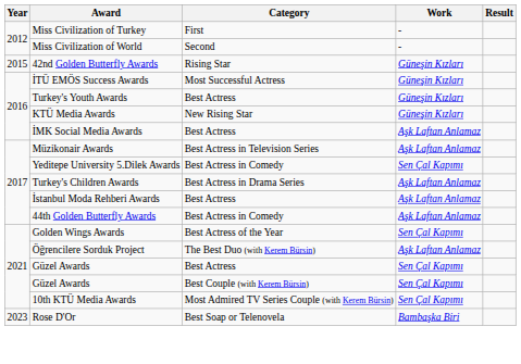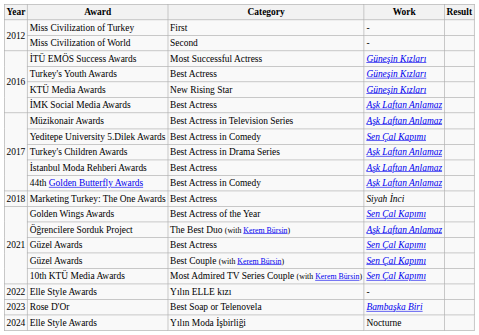 <table class="wikitable" style="font-size: 95%;">
 <tr>
 <th>Year</th>
 <th>Award</th>
 <th>Category</th>
 <th>Work</th>
 <th>Result</th>
 </tr>
 <tr>
 <td rowspan=2>2012</td>
 <td>Miss Civilization of Turkey</td>
 <td>First</td>
 <td>-</td>
 <td></td>
 </tr>
 <tr>
 <td>Miss Civilization of World</td>
 <td>Second</td>
 <td>-</td>
-<td></td>
-</tr>
-<tr>
-<td rowspan=1>2015</td>
-<td>42nd <a href='#'>Golden Butterfly Awards</a></td>
-<td>Rising Star</td>
-<td><em><a href='#'>Güneşin Kızları</a></em></td>
 <td></td>
 </tr>
 <tr>
 <td rowspan=4>2016</td>
 <td>İTÜ EMÖS Success Awards</td>
 <td>Most Successful Actress</td>
 <td><em><a href='#'>Güneşin Kızları</a></em></td>
 <td></td>
 </tr>
 <tr>
 <td>Turkey's Youth Awards</td>
 <td>Best Actress</td>
 <td><em><a href='#'>Güneşin Kızları</a></em></td>
 <td></td>
 </tr>
 <tr>
 <td>KTÜ Media Awards</td>
 <td>New Rising Star</td>
 <td><em><a href='#'>Güneşin Kızları</a></em></td>
 <td></td>
 </tr>
 <tr>
 <td>İMK Social Media Awards</td>
 <td>Best Actress</td>
 <td><em><a href='#'>Aşk Laftan Anlamaz</a></em></td>
 <td></td>
 </tr>
 <tr>
 <td rowspan=5>2017</td>
 <td>Müzikonair Awards</td>
 <td>Best Actress in Television Series</td>
 <td><em><a href='#'>Aşk Laftan Anlamaz</a></em></td>
 <td></td>
 </tr>
 <tr>
 <td>Yeditepe University 5.Dilek Awards</td>
 <td>Best Actress in Comedy</td>
 <td><em><a href='#'>Sen Çal Kapımı</a></em></td>
 <td></td>
 </tr>
 <tr>
 <td>Turkey's Children Awards</td>
 <td>Best Actress in Drama Series</td>
 <td><em><a href='#'>Aşk Laftan Anlamaz</a></em></td>
 <td></td>
 </tr>
 <tr>
 <td>İstanbul Moda Rehberi Awards</td>
 <td>Best Actress</td>
 <td><em><a href='#'>Aşk Laftan Anlamaz</a></em></td>
 <td></td>
 </tr>
 <tr>
 <td>44th <a href='#'>Golden Butterfly Awards</a></td>
 <td>Best Actress in Comedy</td>
 <td><em><a href='#'>Aşk Laftan Anlamaz</a></em></td>
 <td></td>
 </tr>
 <tr>
+<td rowspan=1>2018</td>
+<td>Marketing Turkey: The One Awards</td>
+<td>Best Actress</td>
+<td><em>Siyah İnci</em></td>
+<td></td>
+</tr>
+<tr>
 <td rowspan=5>2021</td>
 <td>Golden Wings Awards</td>
 <td>Best Actress of the Year</td>
 <td><em><a href='#'>Sen Çal Kapımı</a></em></td>
 <td></td>
 </tr>
 <tr>
 <td>Öğrencilere Sorduk Project</td>
 <td>The Best Duo <small>(with <a href='#'>Kerem Bürsin</a>)</small></td>
 <td><em><a href='#'>Aşk Laftan Anlamaz</a></em></td>
 <td></td>
 </tr>
 <tr>
 <td>Güzel Awards</td>
 <td>Best Actress</td>
 <td><em><a href='#'>Sen Çal Kapımı</a></em></td>
 <td></td>
 </tr>
 <tr>
 <td>Güzel Awards</td>
 <td>Best Couple <small>(with <a href='#'>Kerem Bürsin</a>)</small></td>
 <td><em><a href='#'>Sen Çal Kapımı</a></em></td>
 <td></td>
 </tr>
 <tr>
 <td>10th KTÜ Media Awards</td>
 <td>Most Admired TV Series Couple <small>(with <a href='#'>Kerem Bürsin</a>)</small></td>
 <td><em><a href='#'>Sen Çal Kapımı</a></em></td>
 <td></td>
 </tr>
 <tr>
+<td>2022</td>
+<td>Elle Style Awards</td>
+<td>Yılın ELLE kızı</td>
+<td>-</td>
+<td></td>
+</tr>
+<tr>
 <td>2023</td>
 <td>Rose D'Or</td>
 <td>Best Soap or Telenovela</td>
 <td><em><a href='#'>Bambaşka Biri</a></em></td>
 <td></td>
 </tr>
+<tr>
+<td>2024</td>
+<td>Elle Style Awards</td>
+<td>Yılın Moda İşbirliği</td>
+<td>Nocturne</td>
+<td></td>
+</tr>
 </table>
